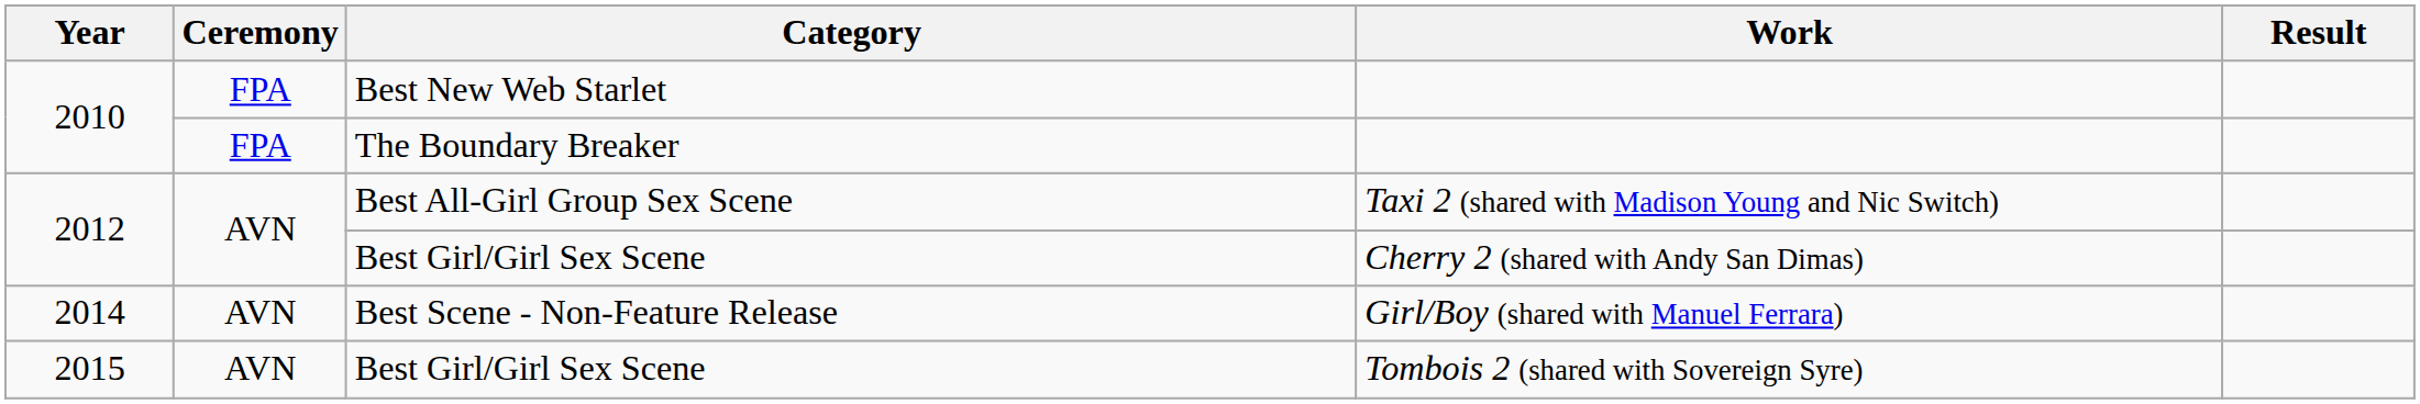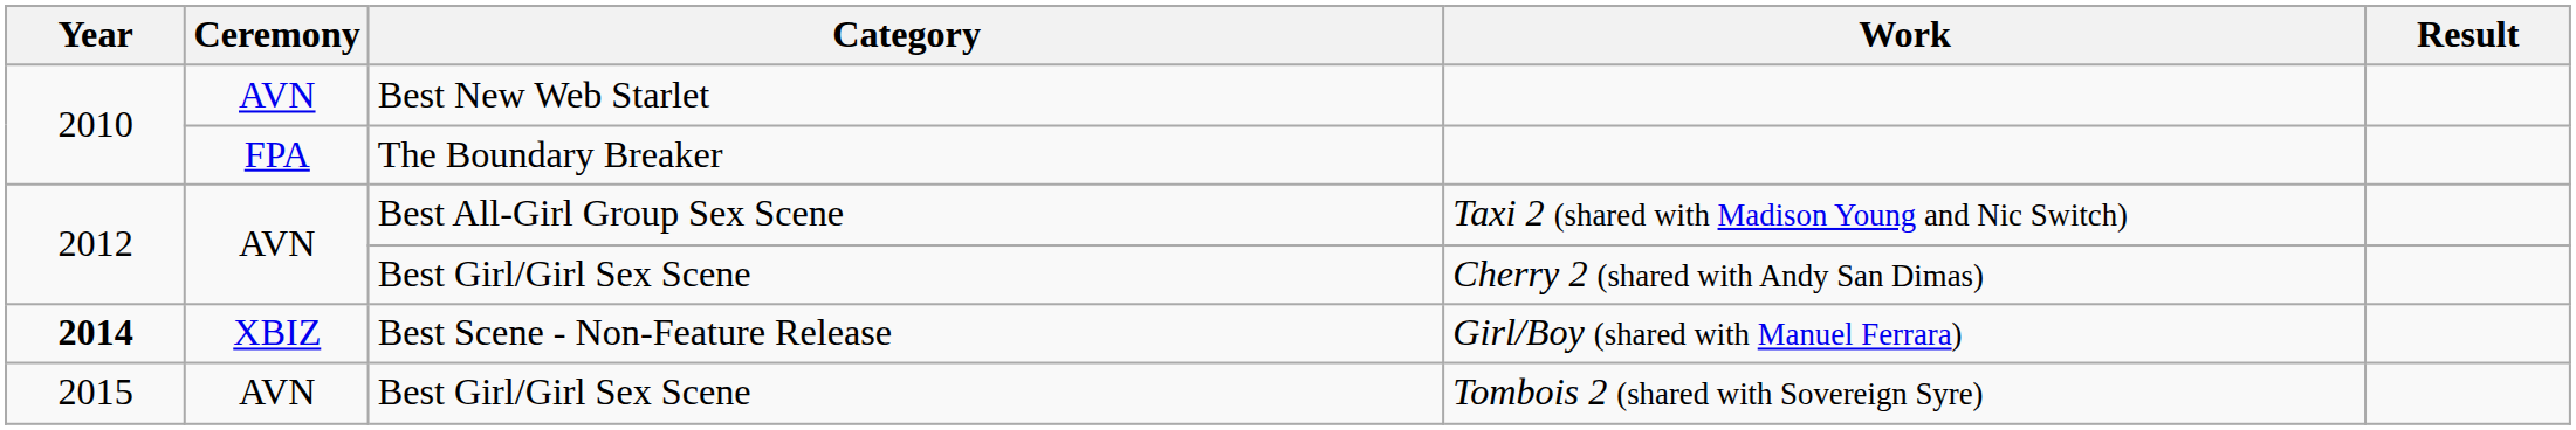 <table class="wikitable" style="width:55%;">
 <tr>
 <th style="width:7%;">Year</th>
 <th style="width:7%;">Ceremony</th>
 <th style="width:42%;">Category</th>
 <th style="width:36%;">Work</th>
 <th style="width:8%;">Result</th>
 </tr>
 <tr>
 <td rowspan=2 align=center>2010</td>
-<td align=center><a href='#'>FPA</a></td>
+<td align=center><a href='#'>AVN</a></td>
 <td>Best New Web Starlet</td>
 <td></td>
 <td></td>
 </tr>
 <tr>
 <td align=center><a href='#'>FPA</a></td>
 <td>The Boundary Breaker</td>
 <td></td>
 <td></td>
 </tr>
 <tr>
 <td rowspan=2 align=center>2012</td>
 <td rowspan=2 align=center>AVN</td>
 <td>Best All-Girl Group Sex Scene</td>
 <td><em>Taxi 2</em> <small>(shared with <a href='#'>Madison Young</a> and Nic Switch)</small></td>
 <td></td>
 </tr>
 <tr>
 <td>Best Girl/Girl Sex Scene</td>
 <td><em>Cherry 2</em> <small>(shared with Andy San Dimas)</small></td>
 <td></td>
 </tr>
 <tr>
-<td align=center>2014</td>
-<td align=center>AVN</td>
+<td align=center><strong>2014</strong></td>
+<td align=center><a href='#'>XBIZ</a></td>
 <td>Best Scene - Non-Feature Release</td>
 <td><em>Girl/Boy</em> <small>(shared with <a href='#'>Manuel Ferrara</a>)</small></td>
 <td></td>
 </tr>
 <tr>
 <td align=center>2015</td>
 <td align=center>AVN</td>
 <td>Best Girl/Girl Sex Scene</td>
 <td><em>Tombois 2</em> <small>(shared with Sovereign Syre)</small></td>
 <td></td>
 </tr>
 </table>
